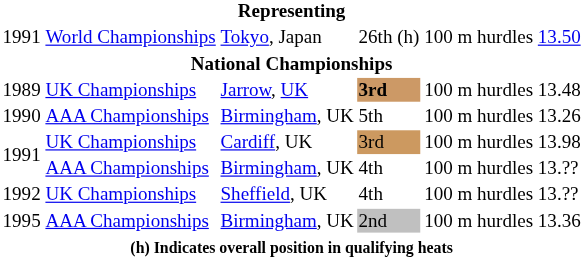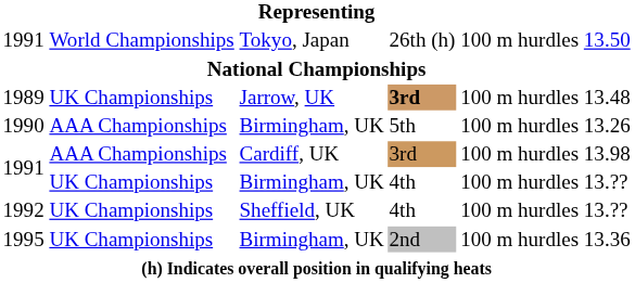 <table>
 <tr>
 <th colspan=6>Representing </th>
 </tr>
 <tr>
 <td>1991</td>
 <td><a href='#'>World Championships</a></td>
 <td><a href='#'>Tokyo</a>, Japan</td>
 <td>26th (h)</td>
 <td>100 m hurdles</td>
 <td><a href='#'>13.50</a></td>
 </tr>
 <tr>
 <th colspan=6>National Championships</th>
 </tr>
 <tr>
 <td>1989</td>
 <td><a href='#'>UK Championships</a></td>
 <td><a href='#'>Jarrow</a>, <a href='#'>UK</a></td>
 <td bgcolor=cc9966><strong>3rd</strong></td>
 <td>100 m hurdles</td>
 <td>13.48</td>
 </tr>
 <tr>
 <td>1990</td>
 <td><a href='#'>AAA Championships</a></td>
 <td><a href='#'>Birmingham</a>, UK</td>
 <td>5th</td>
 <td>100 m hurdles</td>
 <td>13.26</td>
 </tr>
 <tr>
 <td rowspan=2>1991</td>
-<td><a href='#'>UK Championships</a></td>
+<td><a href='#'>AAA Championships</a></td>
 <td><a href='#'>Cardiff</a>, UK</td>
 <td bgcolor=cc996>3rd</td>
 <td>100 m hurdles</td>
 <td>13.98</td>
 </tr>
 <tr>
-<td><a href='#'>AAA Championships</a></td>
+<td><a href='#'>UK Championships</a></td>
 <td><a href='#'>Birmingham</a>, UK</td>
 <td>4th</td>
 <td>100 m hurdles</td>
 <td>13.??</td>
 </tr>
 <tr>
 <td>1992</td>
 <td><a href='#'>UK Championships</a></td>
 <td><a href='#'>Sheffield</a>, UK</td>
 <td>4th</td>
 <td>100 m hurdles</td>
 <td>13.??</td>
 </tr>
 <tr>
 <td>1995</td>
-<td><a href='#'>AAA Championships</a></td>
+<td><a href='#'>UK Championships</a></td>
 <td><a href='#'>Birmingham</a>, UK</td>
 <td bgcolor=silver>2nd</td>
 <td>100 m hurdles</td>
 <td>13.36</td>
 </tr>
 <tr>
 <th colspan=6><small><strong> (h) Indicates overall position in qualifying heats</strong></small></th>
 </tr>
 </table>
